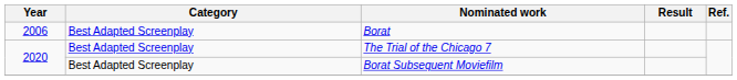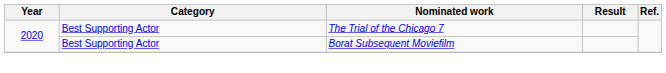 <table class=wikitable>
 <tr>
 <th scope="col" style="width:5em;">Year</th>
 <th scope="col" style="width:26em;">Category</th>
 <th scope="col" style="width:25em;">Nominated work</th>
 <th scope="col" style="width:5em;">Result</th>
 <th>Ref.</th>
 </tr>
 <tr>
-<td style="text-align:center;"><a href='#'>2006</a></td>
-<td><a href='#'>Best Adapted Screenplay</a></td>
-<td><em><a href='#'>Borat</a></em></td>
-<td></td>
-<td style="text-align:center;"></td>
-</tr>
-<tr>
 <td style="text-align:center;", rowspan=2><a href='#'>2020</a></td>
-<td><a href='#'>Best Adapted Screenplay</a></td>
+<td><a href='#'>Best Supporting Actor</a></td>
 <td><em><a href='#'>The Trial of the Chicago 7</a></em></td>
 <td></td>
 <td style="text-align:center;", rowspan=2></td>
 </tr>
 <tr>
-<td>Best Adapted Screenplay</td>
+<td><a href='#'>Best Supporting Actor</a></td>
 <td><em><a href='#'>Borat Subsequent Moviefilm</a></em></td>
 <td></td>
 </tr>
 <tr>
 </tr>
 </table>
